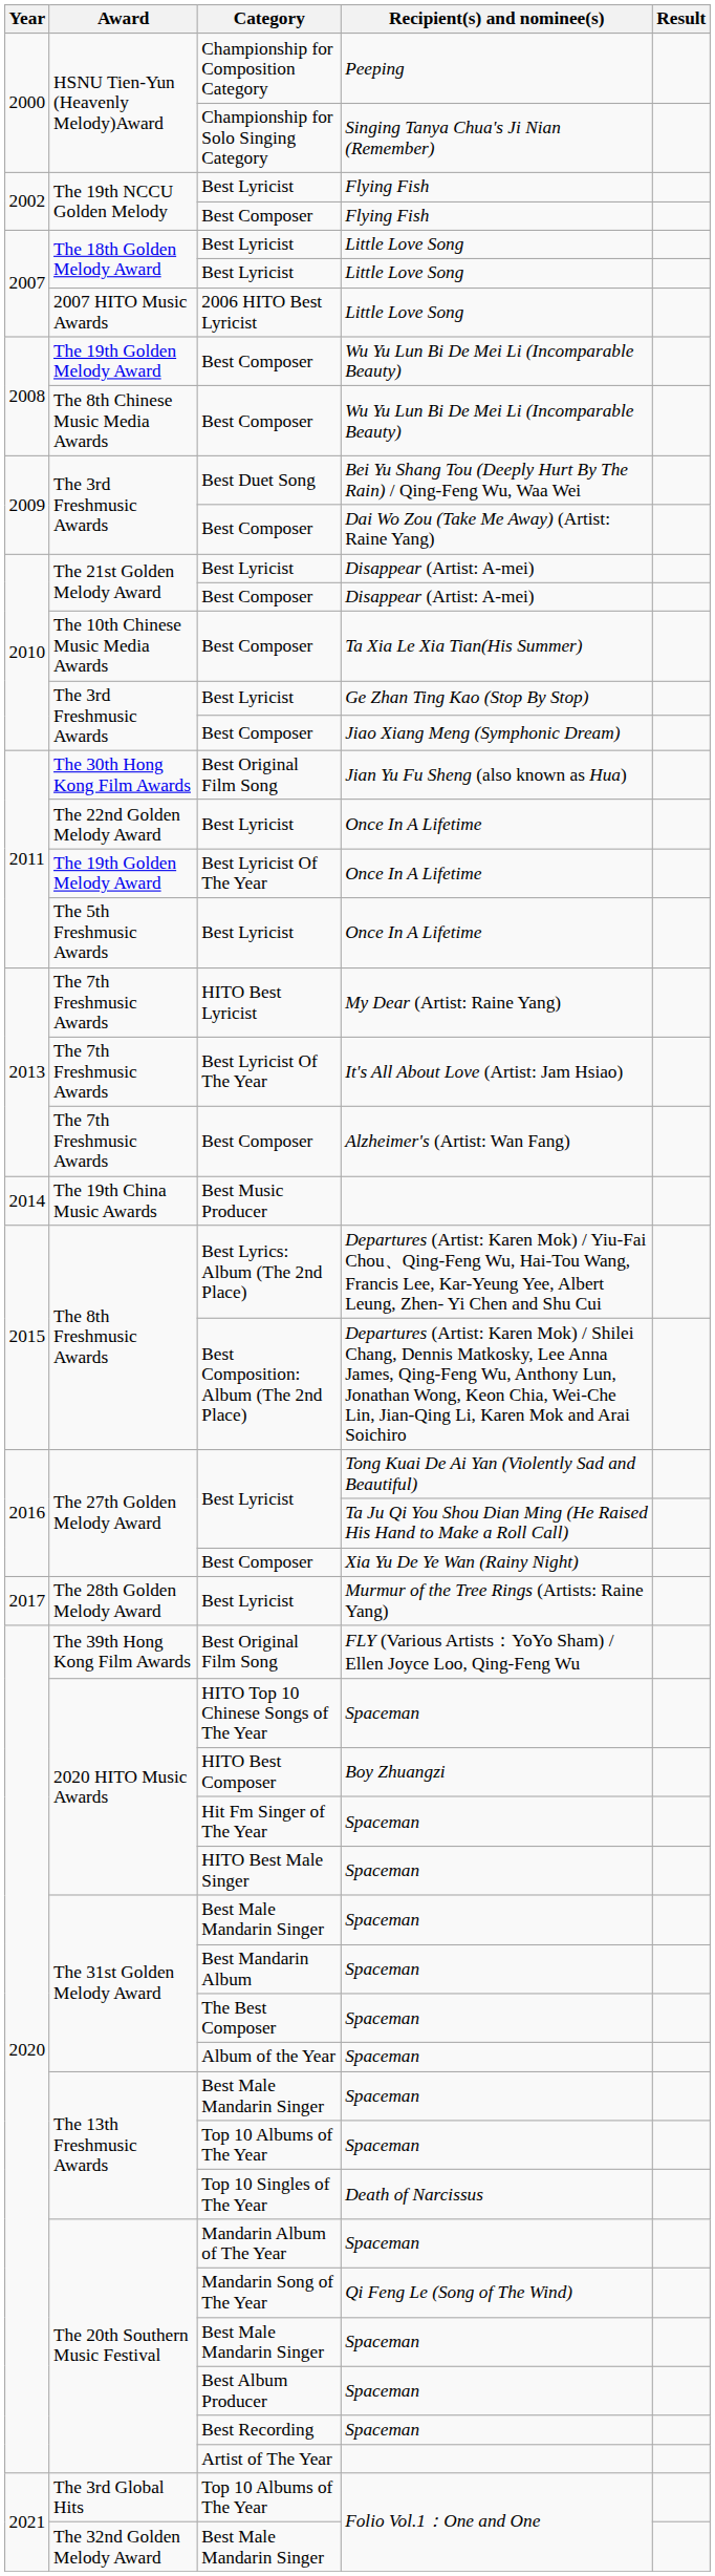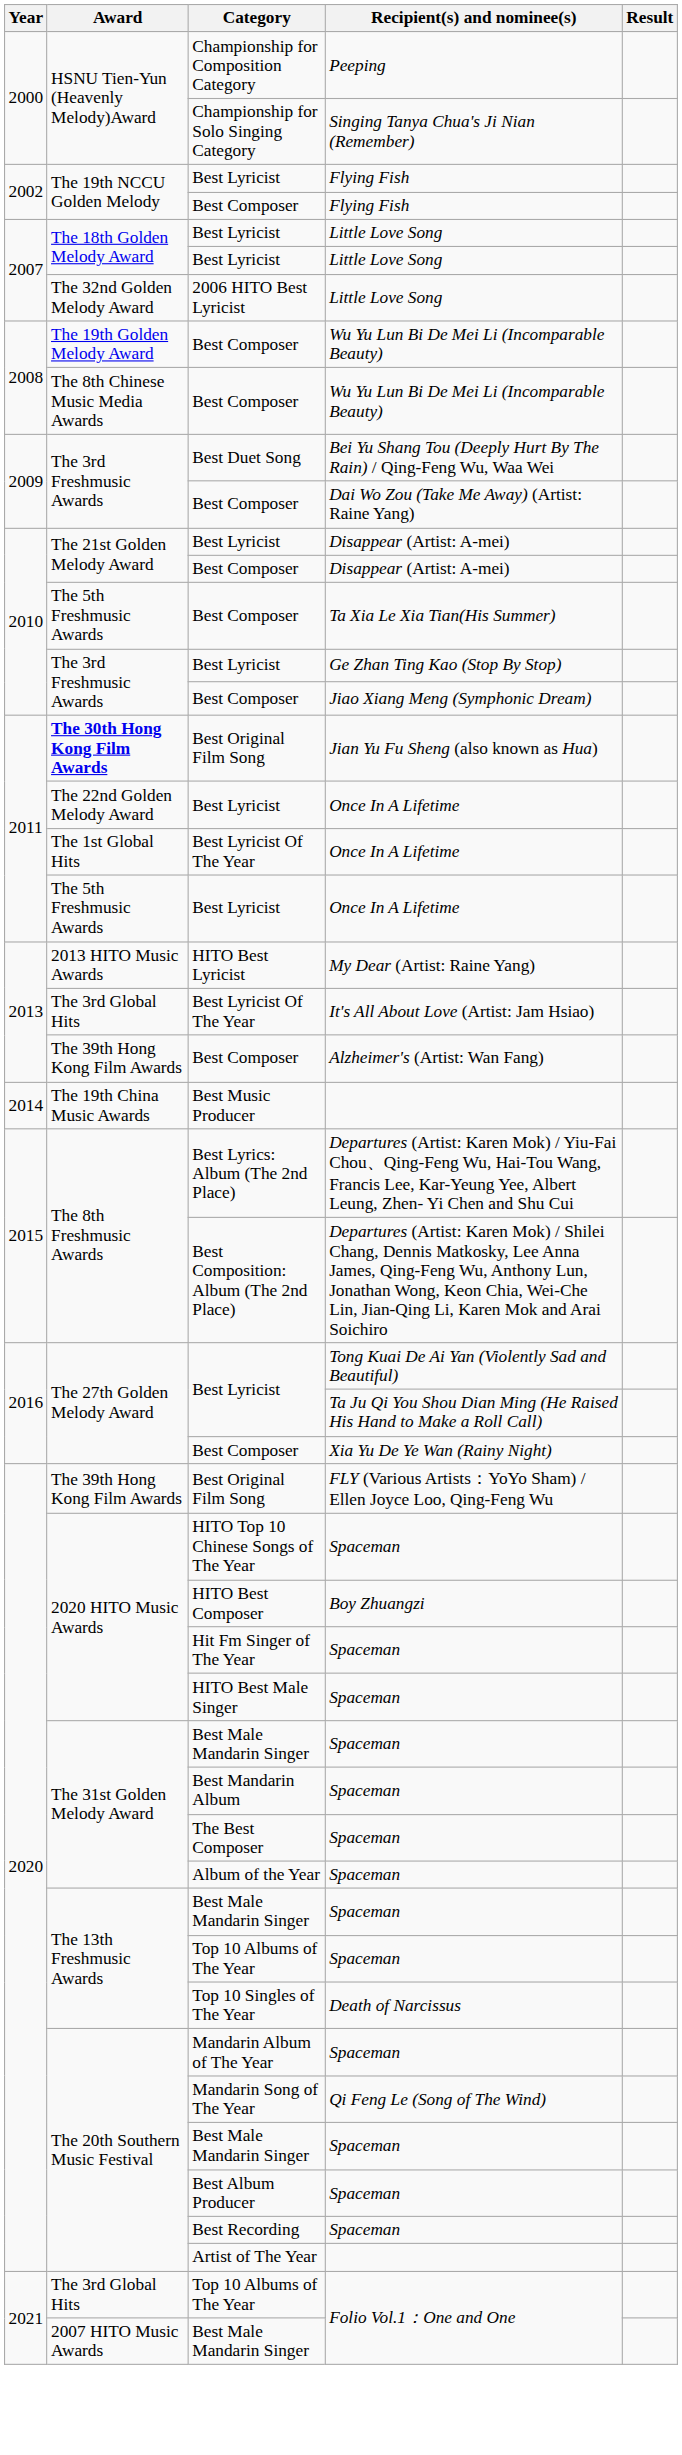 <table class="wikitable" style="width: 100%;">
 <tr>
 <th>Year</th>
 <th>Award</th>
 <th>Category</th>
 <th>Recipient(s) and nominee(s)</th>
 <th>Result</th>
 </tr>
 <tr>
 <td rowspan="2" style="text-align:center;">2000</td>
 <td rowspan="2">HSNU Tien-Yun (Heavenly Melody)Award</td>
 <td>Championship for Composition Category</td>
 <td><em>Peeping</em></td>
 <td></td>
 </tr>
 <tr>
 <td>Championship for Solo Singing Category</td>
 <td><em>Singing Tanya Chua's Ji Nian (Remember)</em></td>
 <td></td>
 </tr>
 <tr>
 <td rowspan="2" style="text-align:center;">2002</td>
 <td rowspan="2">The 19th NCCU Golden Melody</td>
 <td>Best Lyricist</td>
 <td><em>Flying Fish</em></td>
 <td></td>
 </tr>
 <tr>
 <td>Best Composer</td>
 <td><em>Flying Fish</em></td>
 <td></td>
 </tr>
 <tr>
 <td rowspan="3" style="text-align:center;">2007</td>
 <td rowspan="2"><a href='#'>The 18th Golden Melody Award</a></td>
 <td>Best Lyricist</td>
 <td><em>Little Love Song</em></td>
 <td></td>
 </tr>
 <tr>
 <td 最佳作曲人>Best Lyricist</td>
 <td><em>Little Love Song</em></td>
 <td></td>
 </tr>
 <tr>
-<td>2007 HITO Music Awards</td>
+<td rowspan="1">The 32nd Golden Melody Award</td>
 <td 2006 HITO 作詞人>2006 HITO Best Lyricist</td>
 <td><em>Little Love Song</em></td>
 <td></td>
 </tr>
 <tr>
 <td rowspan="2" style="text-align:center;">2008</td>
 <td><a href='#'>The 19th Golden Melody Award</a></td>
 <td>Best Composer</td>
 <td><em>Wu Yu Lun Bi De Mei Li (Incomparable Beauty)</em></td>
 <td></td>
 </tr>
 <tr>
 <td>The 8th Chinese Music Media Awards</td>
 <td 最佳作曲人>Best Composer</td>
 <td><em>Wu Yu Lun Bi De Mei Li (Incomparable Beauty)</em></td>
 <td></td>
 </tr>
 <tr>
 <td rowspan="2" style="text-align:center;">2009</td>
 <td rowspan="2">The 3rd Freshmusic Awards</td>
 <td>Best Duet Song</td>
 <td><em>Bei Yu Shang Tou (Deeply Hurt By The Rain)</em> / Qing-Feng Wu, Waa Wei</td>
 <td></td>
 </tr>
 <tr>
 <td>Best Composer</td>
 <td><em>Dai Wo Zou (Take Me Away)</em> (Artist: Raine Yang)</td>
 <td></td>
 </tr>
 <tr>
 <td rowspan="5" style="text-align:center;">2010</td>
 <td rowspan="2">The 21st Golden Melody Award</td>
 <td>Best Lyricist</td>
 <td><em>Disappear</em> (Artist: A-mei)</td>
 <td></td>
 </tr>
 <tr>
 <td 最佳作曲人>Best Composer</td>
 <td><em>Disappear</em> (Artist: A-mei)</td>
 <td></td>
 </tr>
 <tr>
-<td>The 10th Chinese Music Media Awards</td>
+<td>The 5th Freshmusic Awards</td>
 <td>Best Composer</td>
 <td><em>Ta Xia Le Xia Tian(His Summer)</em></td>
 <td></td>
 </tr>
 <tr>
 <td rowspan="2">The 3rd Freshmusic Awards</td>
 <td>Best Lyricist</td>
 <td><em>Ge Zhan Ting Kao (Stop By Stop)</em></td>
 <td></td>
 </tr>
 <tr>
 <td>Best Composer</td>
 <td><em>Jiao Xiang Meng (Symphonic Dream)</em></td>
 <td></td>
 </tr>
 <tr>
 <td rowspan="4" style="text-align:center;">2011</td>
-<td><a href='#'>The 30th Hong Kong Film Awards</a></td>
+<td><strong><a href='#'>The 30th Hong Kong Film Awards</a></strong></td>
 <td>Best Original Film Song</td>
 <td><em>Jian Yu Fu Sheng</em> (also known as <em>Hua</em>)</td>
 <td></td>
 </tr>
 <tr>
 <td>The 22nd Golden Melody Award</td>
 <td>Best Lyricist</td>
 <td><em>Once In A Lifetime</em></td>
 <td></td>
 </tr>
 <tr>
-<td><a href='#'>The 19th Golden Melody Award</a></td>
+<td>The 1st Global Hits</td>
 <td 年度最佳作詞>Best Lyricist Of The Year</td>
 <td><em>Once In A Lifetime</em></td>
 <td></td>
 </tr>
 <tr>
 <td>The 5th Freshmusic Awards</td>
 <td 最佳作詞>Best Lyricist</td>
 <td><em>Once In A Lifetime</em></td>
 <td></td>
 </tr>
 <tr>
 <td rowspan="3" style="text-align:center;">2013</td>
-<td>The 7th Freshmusic Awards</td>
+<td>2013 HITO Music Awards</td>
 <td>HITO Best Lyricist</td>
 <td><em>My Dear</em> (Artist: Raine Yang)</td>
 <td></td>
 </tr>
 <tr>
-<td>The 7th Freshmusic Awards</td>
+<td>The 3rd Global Hits</td>
 <td>Best Lyricist Of The Year</td>
 <td><em>It's All About Love</em> (Artist: Jam Hsiao)</td>
 <td></td>
 </tr>
 <tr>
-<td>The 7th Freshmusic Awards</td>
+<td rowspan="1">The 39th Hong Kong Film Awards</td>
 <td>Best Composer</td>
 <td><em>Alzheimer's</em> (Artist: Wan Fang)</td>
 <td></td>
 </tr>
 <tr>
 <td style="text-align:center;">2014</td>
 <td>The 19th China Music Awards</td>
 <td 最佳音樂製作人>Best Music Producer</td>
 <td></td>
 <td></td>
 </tr>
 <tr>
 <td rowspan="2" style="text-align:center;">2015</td>
 <td rowspan="2">The 8th Freshmusic Awards</td>
 <td>Best  Lyrics: Album (The 2nd Place)</td>
 <td><em>Departures</em> (Artist: Karen Mok) / Yiu-Fai Chou、Qing-Feng Wu, Hai-Tou Wang, Francis Lee, Kar-Yeung Yee, Albert Leung, Zhen- Yi Chen and Shu Cui</td>
 <td></td>
 </tr>
 <tr>
 <td>Best Composition: Album (The 2nd Place)</td>
 <td><em>Departures</em> (Artist: Karen Mok) / Shilei Chang, Dennis Matkosky, Lee Anna James, Qing-Feng Wu, Anthony Lun, Jonathan Wong, Keon Chia, Wei-Che Lin, Jian-Qing Li, Karen Mok and Arai Soichiro</td>
 <td></td>
 </tr>
 <tr>
 <td rowspan="3" style="text-align:center;">2016</td>
 <td rowspan="3">The 27th Golden Melody Award</td>
 <td rowspan="2">Best Lyricist</td>
 <td><em>Tong Kuai De Ai Yan (Violently Sad and Beautiful)</em></td>
 <td></td>
 </tr>
 <tr>
 <td><em>Ta Ju Qi You Shou Dian Ming (He Raised His Hand to Make a Roll Call)</em></td>
 <td></td>
 </tr>
 <tr>
 <td>Best Composer</td>
 <td><em>Xia Yu De Ye Wan (Rainy Night)</em></td>
-<td></td>
-</tr>
-<tr>
-<td rowspan="1" style="text-align:center;">2017</td>
-<td rowspan="1">The 28th Golden Melody Award</td>
-<td rowspan="1">Best Lyricist</td>
-<td><em>Murmur of the Tree Rings</em> (Artists: Raine Yang)</td>
 <td></td>
 </tr>
 <tr>
 <td rowspan="18" style="text-align:center;">2020</td>
 <td rowspan="1">The 39th Hong Kong Film Awards</td>
 <td rowspan="1">Best Original Film Song</td>
 <td><em>FLY</em> (Various Artists：YoYo Sham) / Ellen Joyce Loo, Qing-Feng Wu</td>
 <td></td>
 </tr>
 <tr>
 <td rowspan="4">2020 HITO Music Awards</td>
 <td rowspan="1">HITO Top 10 Chinese Songs of The Year</td>
 <td><em>Spaceman</em></td>
 <td></td>
 </tr>
 <tr>
 <td rowspan="1">HITO Best Composer</td>
 <td><em>Boy Zhuangzi</em></td>
 <td></td>
 </tr>
 <tr>
 <td rowspan="1">Hit Fm Singer of The Year</td>
 <td><em>Spaceman</em></td>
 <td></td>
 </tr>
 <tr>
 <td rowspan="1">HITO Best Male Singer</td>
 <td><em>Spaceman</em></td>
 <td></td>
 </tr>
 <tr>
 <td rowspan="4">The 31st Golden Melody Award</td>
 <td>Best Male Mandarin Singer</td>
 <td><em>Spaceman</em></td>
 <td></td>
 </tr>
 <tr>
 <td 最佳國語專輯>Best Mandarin Album</td>
 <td><em>Spaceman</em></td>
 <td></td>
 </tr>
 <tr>
 <td 最佳作曲人>The Best Composer</td>
 <td><em>Spaceman</em></td>
 <td></td>
 </tr>
 <tr>
 <td 年度專輯獎>Album of the Year</td>
 <td><em>Spaceman</em></td>
 <td></td>
 </tr>
 <tr>
 <td rowspan="3">The 13th Freshmusic Awards</td>
 <td>Best Male Mandarin Singer</td>
 <td><em>Spaceman</em></td>
 <td></td>
 </tr>
 <tr>
 <td 年度十大專輯>Top 10 Albums of The Year</td>
 <td><em>Spaceman</em></td>
 <td></td>
 </tr>
 <tr>
 <td>Top 10 Singles of The Year</td>
 <td><em>Death of Narcissus</em></td>
 <td></td>
 </tr>
 <tr>
 <td rowspan="6">The 20th Southern Music Festival</td>
 <td>Mandarin Album of The Year</td>
 <td><em>Spaceman</em></td>
 <td></td>
 </tr>
 <tr>
 <td>Mandarin Song of The Year</td>
 <td><em>Qi  Feng  Le (Song of The Wind)</em></td>
 <td></td>
 </tr>
 <tr>
 <td>Best Male Mandarin Singer</td>
 <td><em>Spaceman</em></td>
 <td></td>
 </tr>
 <tr>
 <td>Best Album Producer</td>
 <td><em>Spaceman</em></td>
 <td></td>
 </tr>
 <tr>
 <td>Best Recording</td>
 <td><em>Spaceman</em></td>
 <td></td>
 </tr>
 <tr>
 <td>Artist of The Year</td>
 <td></td>
 <td></td>
 </tr>
 <tr>
 <td rowspan="2" style="text-align:center;">2021</td>
 <td>The 3rd Global Hits</td>
 <td rowspan="1">Top 10 Albums of The Year</td>
 <td rowspan="2"><em>Folio Vol.1：One and One</em></td>
 <td></td>
 </tr>
 <tr>
-<td rowspan="1">The 32nd Golden Melody Award</td>
+<td>2007 HITO Music Awards</td>
 <td>Best Male Mandarin Singer</td>
 <td></td>
 </tr>
 </table>
